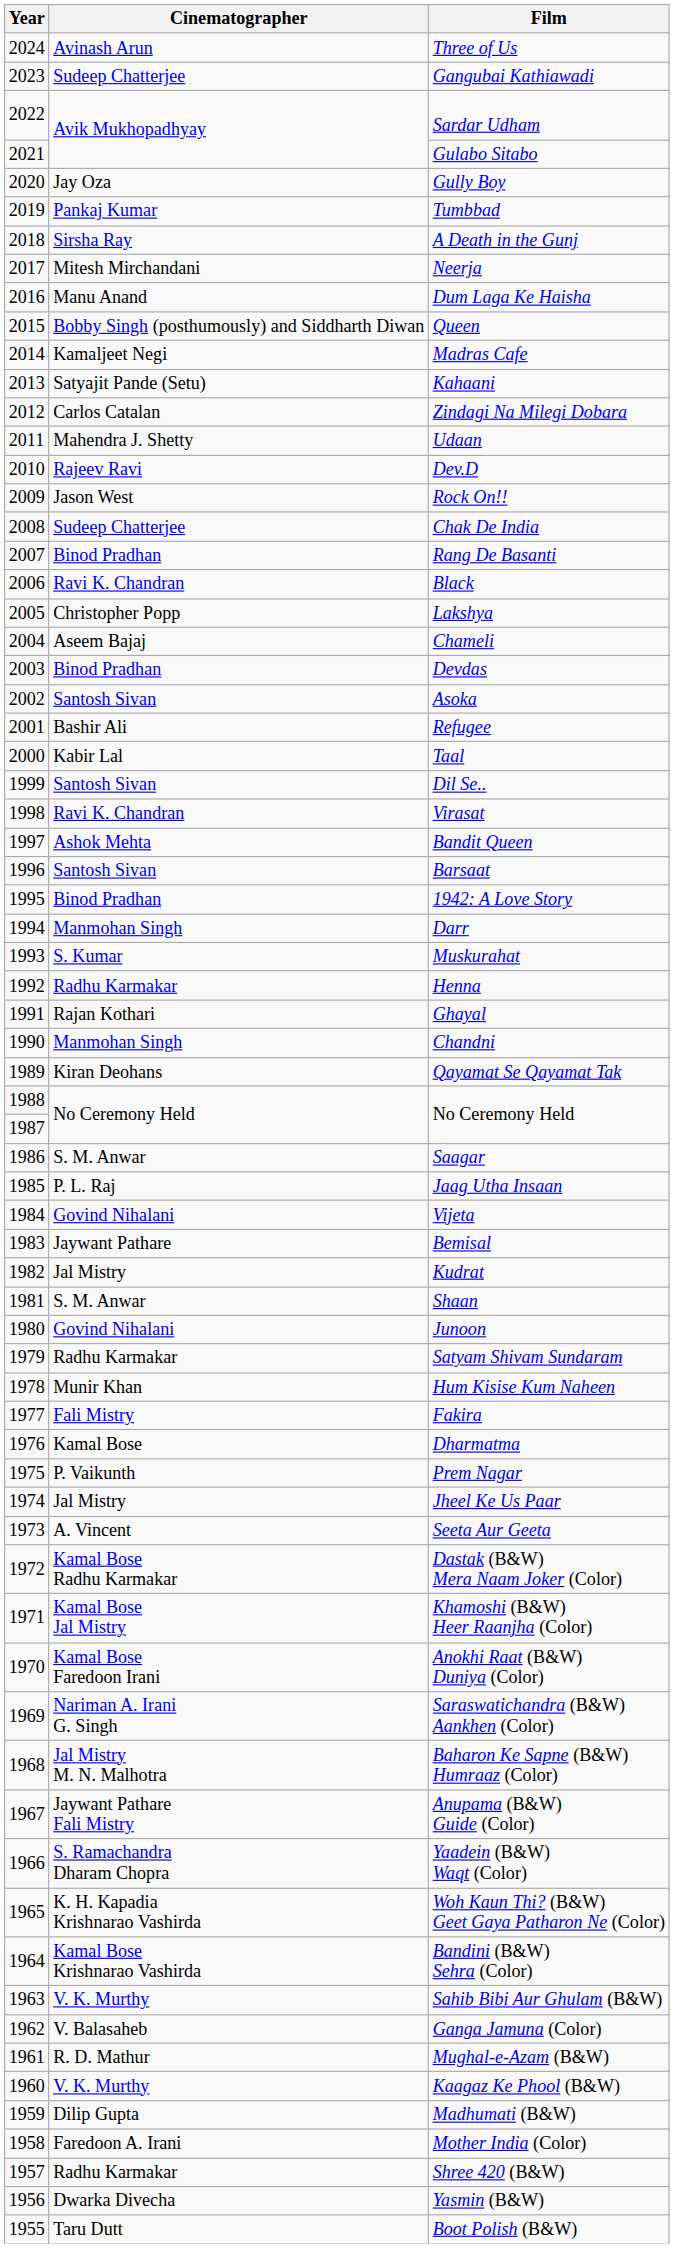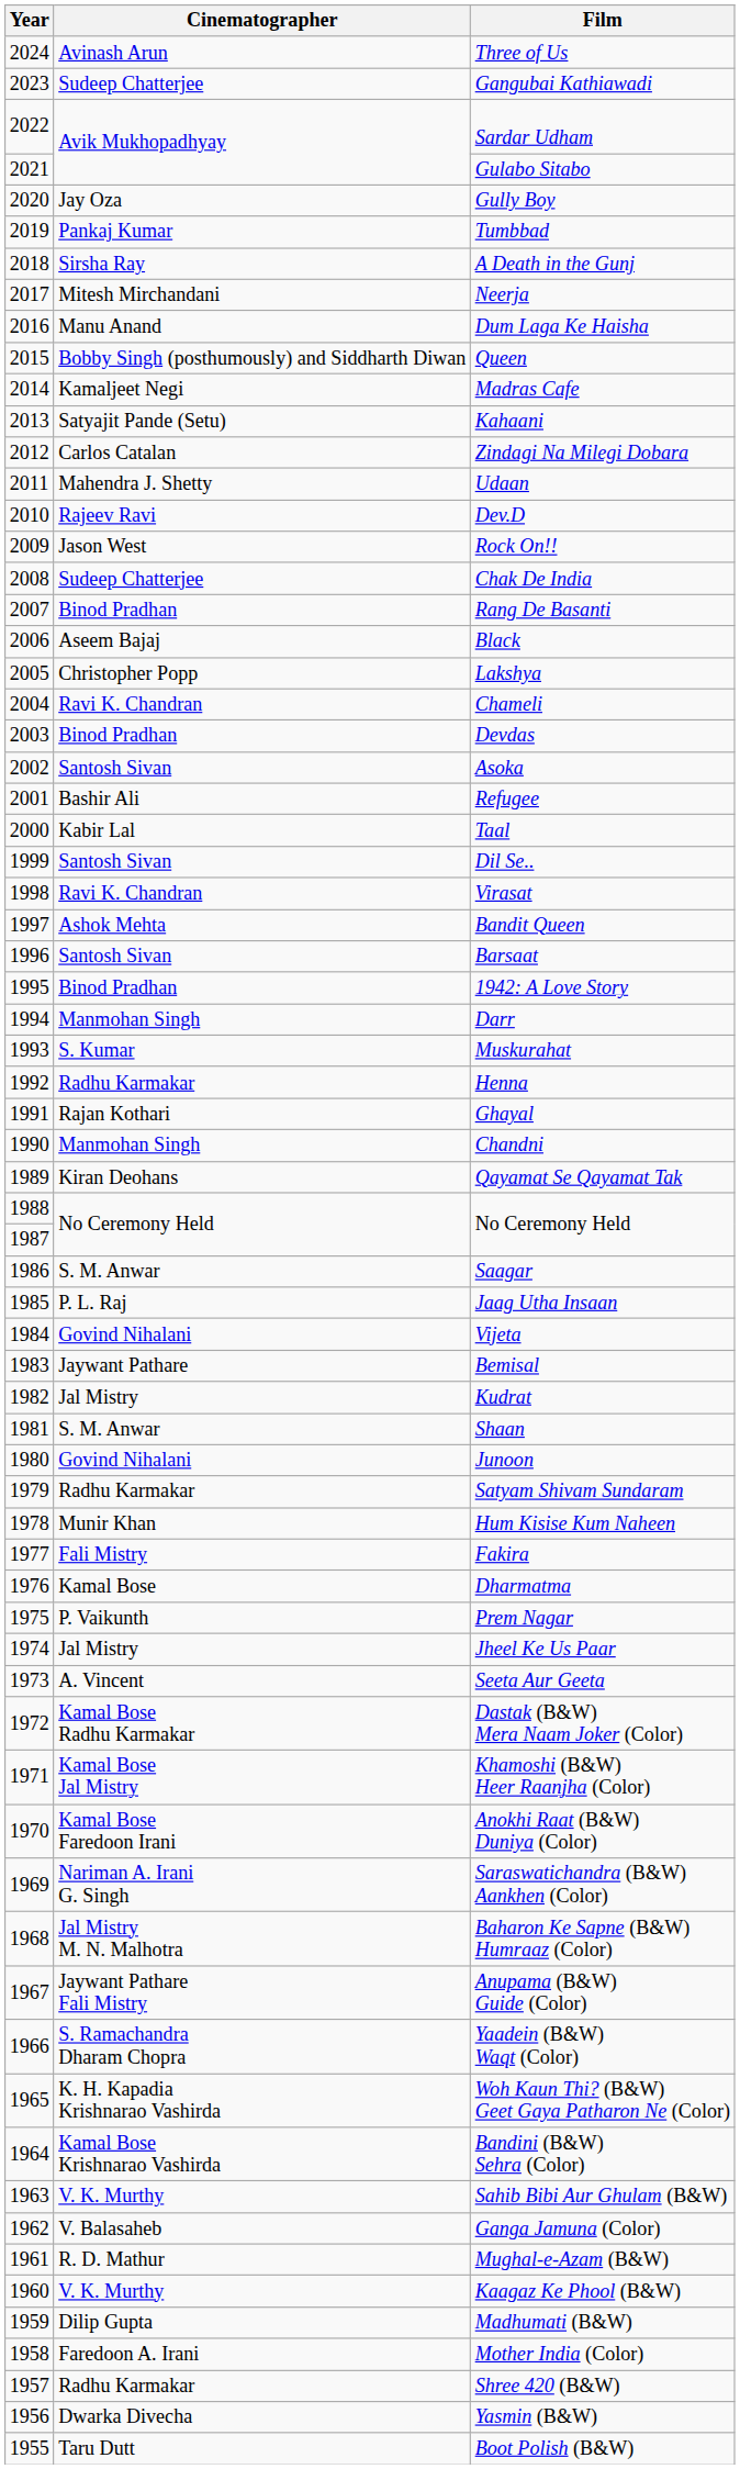 <table class="wikitable">
 <tr>
 <th>Year</th>
 <th>Cinematographer</th>
 <th>Film</th>
 </tr>
 <tr>
 <td>2024</td>
 <td><a href='#'>Avinash Arun</a></td>
 <td><em><a href='#'>Three of Us</a></em></td>
 </tr>
 <tr>
 <td>2023</td>
 <td><a href='#'>Sudeep Chatterjee</a></td>
 <td><em><a href='#'>Gangubai Kathiawadi</a></em></td>
 </tr>
 <tr>
 <td>2022</td>
 <td rowspan="2"><a href='#'>Avik Mukhopadhyay</a></td>
 <td><br><em><a href='#'>Sardar Udham</a></em></td>
 </tr>
 <tr>
 <td>2021</td>
 <td><em><a href='#'>Gulabo Sitabo</a></em></td>
 </tr>
 <tr>
 <td>2020</td>
 <td>Jay Oza</td>
 <td><em><a href='#'>Gully Boy</a></em></td>
 </tr>
 <tr>
 <td>2019</td>
 <td><a href='#'>Pankaj Kumar</a></td>
 <td><em><a href='#'>Tumbbad</a></em></td>
 </tr>
 <tr>
 <td>2018</td>
 <td><a href='#'>Sirsha Ray</a></td>
 <td><em><a href='#'>A Death in the Gunj</a></em></td>
 </tr>
 <tr>
 <td>2017</td>
 <td>Mitesh Mirchandani</td>
 <td><em><a href='#'>Neerja</a></em></td>
 </tr>
 <tr>
 <td>2016</td>
 <td>Manu Anand</td>
 <td><em><a href='#'>Dum Laga Ke Haisha</a></em></td>
 </tr>
 <tr>
 <td>2015</td>
 <td><a href='#'>Bobby Singh</a> (posthumously) and Siddharth Diwan</td>
 <td><em><a href='#'>Queen</a></em></td>
 </tr>
 <tr>
 <td>2014</td>
 <td>Kamaljeet Negi</td>
 <td><em><a href='#'>Madras Cafe</a></em></td>
 </tr>
 <tr>
 <td>2013</td>
 <td>Satyajit Pande (Setu)</td>
 <td><em><a href='#'>Kahaani</a></em></td>
 </tr>
 <tr>
 <td>2012</td>
 <td>Carlos Catalan</td>
 <td><em><a href='#'>Zindagi Na Milegi Dobara</a></em></td>
 </tr>
 <tr>
 <td>2011</td>
 <td>Mahendra J. Shetty</td>
 <td><em><a href='#'>Udaan</a></em></td>
 </tr>
 <tr>
 <td>2010</td>
 <td><a href='#'>Rajeev Ravi</a></td>
 <td><em><a href='#'>Dev.D</a></em></td>
 </tr>
 <tr>
 <td>2009</td>
 <td>Jason West</td>
 <td><em><a href='#'>Rock On!!</a></em></td>
 </tr>
 <tr>
 <td>2008</td>
 <td><a href='#'>Sudeep Chatterjee</a></td>
 <td><em><a href='#'>Chak De India</a></em></td>
 </tr>
 <tr>
 <td>2007</td>
 <td><a href='#'>Binod Pradhan</a></td>
 <td><em><a href='#'>Rang De Basanti</a></em></td>
 </tr>
 <tr>
 <td>2006</td>
-<td><a href='#'>Ravi K. Chandran</a></td>
+<td>Aseem Bajaj</td>
 <td><em><a href='#'>Black</a></em></td>
 </tr>
 <tr>
 <td>2005</td>
 <td>Christopher Popp</td>
 <td><em><a href='#'>Lakshya</a></em></td>
 </tr>
 <tr>
 <td>2004</td>
-<td>Aseem Bajaj</td>
+<td><a href='#'>Ravi K. Chandran</a></td>
 <td><em><a href='#'>Chameli</a></em></td>
 </tr>
 <tr>
 <td>2003</td>
 <td><a href='#'>Binod Pradhan</a></td>
 <td><em><a href='#'>Devdas</a></em></td>
 </tr>
 <tr>
 <td>2002</td>
 <td><a href='#'>Santosh Sivan</a></td>
 <td><em><a href='#'>Asoka</a></em></td>
 </tr>
 <tr>
 <td>2001</td>
 <td>Bashir Ali</td>
 <td><em><a href='#'>Refugee</a></em></td>
 </tr>
 <tr>
 <td>2000</td>
 <td>Kabir Lal</td>
 <td><em><a href='#'>Taal</a></em></td>
 </tr>
 <tr>
 <td>1999</td>
 <td><a href='#'>Santosh Sivan</a></td>
 <td><em><a href='#'>Dil Se..</a></em></td>
 </tr>
 <tr>
 <td>1998</td>
 <td><a href='#'>Ravi K. Chandran</a></td>
 <td><em><a href='#'>Virasat</a> </em></td>
 </tr>
 <tr>
 <td>1997</td>
 <td><a href='#'>Ashok Mehta</a></td>
 <td><em><a href='#'>Bandit Queen</a></em></td>
 </tr>
 <tr>
 <td>1996</td>
 <td><a href='#'>Santosh Sivan</a></td>
 <td><em><a href='#'>Barsaat</a></em></td>
 </tr>
 <tr>
 <td>1995</td>
 <td><a href='#'>Binod Pradhan</a></td>
 <td><em><a href='#'>1942: A Love Story</a></em></td>
 </tr>
 <tr>
 <td>1994</td>
 <td><a href='#'>Manmohan Singh</a></td>
 <td><em><a href='#'>Darr</a></em></td>
 </tr>
 <tr>
 <td>1993</td>
 <td><a href='#'>S. Kumar</a></td>
 <td><em><a href='#'>Muskurahat</a></em></td>
 </tr>
 <tr>
 <td>1992</td>
 <td><a href='#'>Radhu Karmakar</a></td>
 <td><em><a href='#'>Henna</a></em></td>
 </tr>
 <tr>
 <td>1991</td>
 <td>Rajan Kothari</td>
 <td><em><a href='#'>Ghayal</a></em></td>
 </tr>
 <tr>
 <td>1990</td>
 <td><a href='#'>Manmohan Singh</a></td>
 <td><em><a href='#'>Chandni</a></em></td>
 </tr>
 <tr>
 <td>1989</td>
 <td>Kiran Deohans</td>
 <td><em><a href='#'>Qayamat Se Qayamat Tak</a></em></td>
 </tr>
 <tr>
 <td>1988</td>
 <td rowspan="2">No Ceremony Held</td>
 <td rowspan="2">No Ceremony Held</td>
 </tr>
 <tr>
 <td>1987</td>
 </tr>
 <tr>
 <td>1986</td>
 <td>S. M. Anwar</td>
 <td><em><a href='#'>Saagar</a></em></td>
 </tr>
 <tr>
 <td>1985</td>
 <td>P. L. Raj</td>
 <td><em><a href='#'>Jaag Utha Insaan</a></em></td>
 </tr>
 <tr>
 <td>1984</td>
 <td><a href='#'>Govind Nihalani</a></td>
 <td><em><a href='#'>Vijeta</a></em></td>
 </tr>
 <tr>
 <td>1983</td>
 <td>Jaywant Pathare</td>
 <td><em><a href='#'>Bemisal</a></em></td>
 </tr>
 <tr>
 <td>1982</td>
 <td>Jal Mistry</td>
 <td><em><a href='#'>Kudrat</a></em></td>
 </tr>
 <tr>
 <td>1981</td>
 <td>S. M. Anwar</td>
 <td><em><a href='#'>Shaan</a></em></td>
 </tr>
 <tr>
 <td>1980</td>
 <td><a href='#'>Govind Nihalani</a></td>
 <td><em><a href='#'>Junoon</a></em></td>
 </tr>
 <tr>
 <td>1979</td>
 <td>Radhu Karmakar</td>
 <td><em><a href='#'>Satyam Shivam Sundaram</a></em></td>
 </tr>
 <tr>
 <td>1978</td>
 <td>Munir Khan</td>
 <td><em><a href='#'>Hum Kisise Kum Naheen</a></em></td>
 </tr>
 <tr>
 <td>1977</td>
 <td><a href='#'>Fali Mistry</a></td>
 <td><em><a href='#'>Fakira</a></em></td>
 </tr>
 <tr>
 <td>1976</td>
 <td>Kamal Bose</td>
 <td><em><a href='#'>Dharmatma</a></em></td>
 </tr>
 <tr>
 <td>1975</td>
 <td>P. Vaikunth</td>
 <td><em><a href='#'>Prem Nagar</a></em></td>
 </tr>
 <tr>
 <td>1974</td>
 <td>Jal Mistry</td>
 <td><em><a href='#'>Jheel Ke Us Paar</a></em></td>
 </tr>
 <tr>
 <td>1973</td>
 <td>A. Vincent</td>
 <td><em><a href='#'>Seeta Aur Geeta</a></em></td>
 </tr>
 <tr>
 <td>1972</td>
 <td><a href='#'>Kamal Bose</a><br>Radhu Karmakar</td>
 <td><em><a href='#'>Dastak</a></em> (B&W)<br><em><a href='#'>Mera Naam Joker</a></em> (Color)</td>
 </tr>
 <tr>
 <td>1971</td>
 <td><a href='#'>Kamal Bose</a><br><a href='#'>Jal Mistry</a></td>
 <td><em><a href='#'>Khamoshi</a></em> (B&W)<br><em><a href='#'>Heer Raanjha</a></em> (Color)</td>
 </tr>
 <tr>
 <td>1970</td>
 <td><a href='#'>Kamal Bose</a><br>Faredoon Irani</td>
 <td><em><a href='#'>Anokhi Raat</a></em> (B&W)<br><em><a href='#'>Duniya</a></em> (Color)</td>
 </tr>
 <tr>
 <td>1969</td>
 <td><a href='#'>Nariman A. Irani</a><br>G. Singh</td>
 <td><em><a href='#'>Saraswatichandra</a></em> (B&W)<br><em><a href='#'>Aankhen</a></em> (Color)</td>
 </tr>
 <tr>
 <td>1968</td>
 <td><a href='#'>Jal Mistry</a><br>M. N. Malhotra</td>
 <td><em><a href='#'>Baharon Ke Sapne</a></em> (B&W)<br><em><a href='#'>Humraaz</a></em> (Color)</td>
 </tr>
 <tr>
 <td>1967</td>
 <td>Jaywant Pathare<br><a href='#'>Fali Mistry</a></td>
 <td><em><a href='#'>Anupama</a></em> (B&W)<br><em><a href='#'>Guide</a></em> (Color)</td>
 </tr>
 <tr>
 <td>1966</td>
 <td><a href='#'>S. Ramachandra</a><br>Dharam Chopra</td>
 <td><em><a href='#'>Yaadein</a></em> (B&W)<br><em><a href='#'>Waqt</a></em> (Color)</td>
 </tr>
 <tr>
 <td>1965</td>
 <td>K. H. Kapadia<br>Krishnarao Vashirda</td>
 <td><em><a href='#'>Woh Kaun Thi?</a></em> (B&W)<br><em><a href='#'>Geet Gaya Patharon Ne</a></em> (Color)</td>
 </tr>
 <tr>
 <td>1964</td>
 <td><a href='#'>Kamal Bose</a><br>Krishnarao Vashirda</td>
 <td><em><a href='#'>Bandini</a></em>  (B&W)<br><em><a href='#'>Sehra</a></em> (Color)</td>
 </tr>
 <tr>
 <td>1963</td>
 <td><a href='#'>V. K. Murthy</a></td>
 <td><em><a href='#'>Sahib Bibi Aur Ghulam</a></em> (B&W)</td>
 </tr>
 <tr>
 <td>1962</td>
 <td>V. Balasaheb</td>
 <td><em><a href='#'>Ganga Jamuna</a></em> (Color)</td>
 </tr>
 <tr>
 <td>1961</td>
 <td>R. D. Mathur</td>
 <td><em><a href='#'>Mughal-e-Azam</a> </em> (B&W)</td>
 </tr>
 <tr>
 <td>1960</td>
 <td><a href='#'>V. K. Murthy</a></td>
 <td><em><a href='#'>Kaagaz Ke Phool</a></em> (B&W)</td>
 </tr>
 <tr>
 <td>1959</td>
 <td>Dilip Gupta</td>
 <td><em><a href='#'>Madhumati</a></em> (B&W)</td>
 </tr>
 <tr>
 <td>1958</td>
 <td>Faredoon A. Irani</td>
 <td><em><a href='#'>Mother India</a></em> (Color)</td>
 </tr>
 <tr>
 <td>1957</td>
 <td>Radhu Karmakar</td>
 <td><em><a href='#'>Shree 420</a></em> (B&W)</td>
 </tr>
 <tr>
 <td>1956</td>
 <td>Dwarka Divecha</td>
 <td><em><a href='#'>Yasmin</a></em> (B&W)</td>
 </tr>
 <tr>
 <td>1955</td>
 <td>Taru Dutt</td>
 <td><em><a href='#'>Boot Polish</a></em> (B&W)</td>
 </tr>
 </table>
